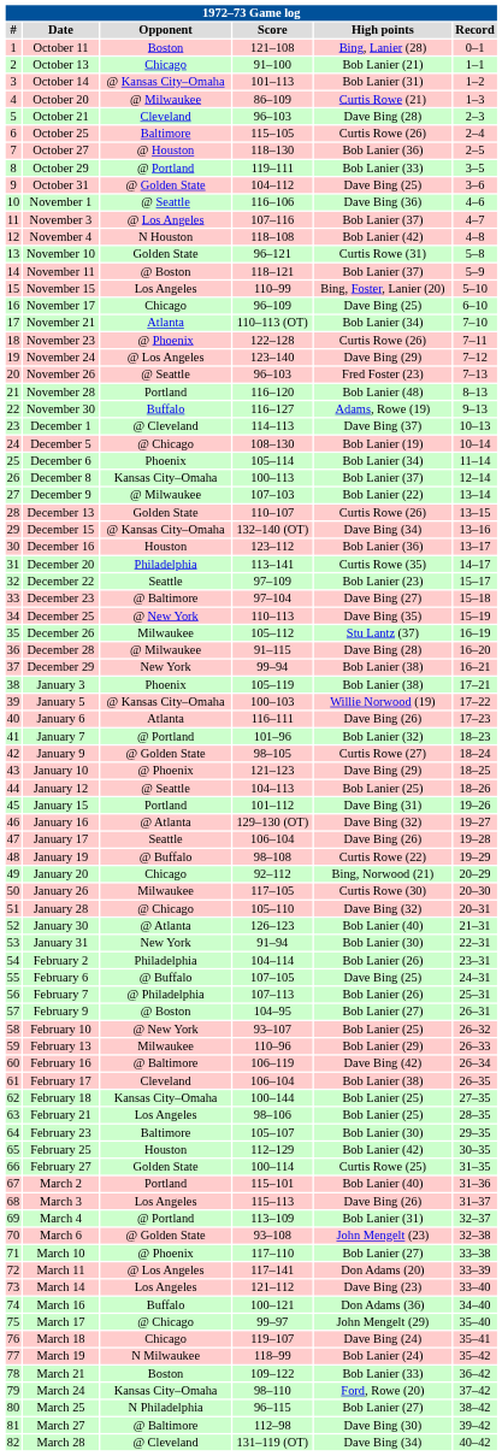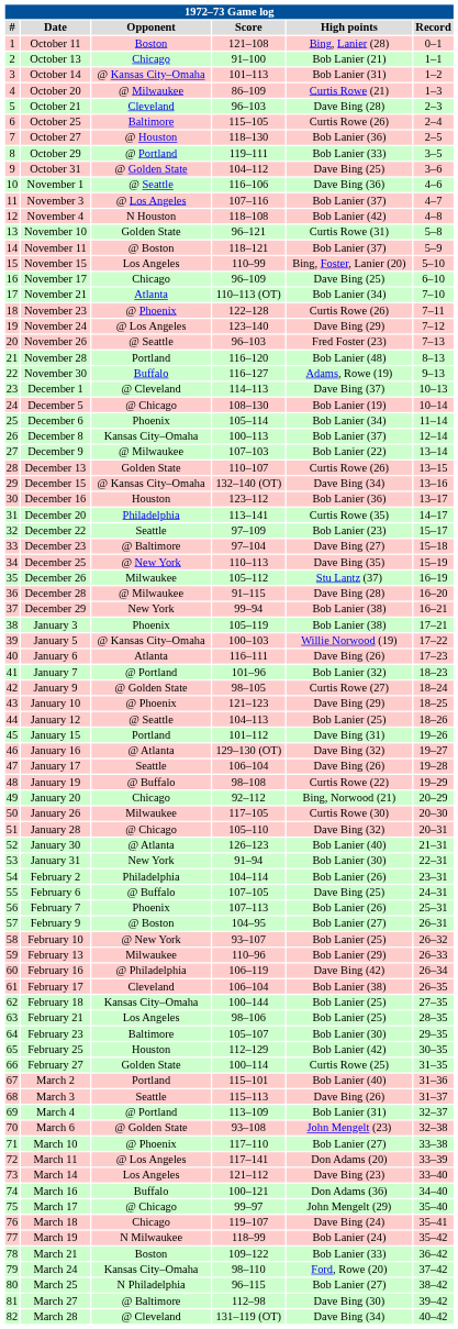 <table class="toccolours collapsible" width=50% style="clear:both; margin:1.5em auto; text-align:center">
 <tr>
 <th colspan=11 style="background:#00519a; color:white;">1972–73 Game log</th>
 </tr>
 <tr align="center" bgcolor="#dddddd">
 <td><strong>#</strong></td>
 <td><strong>Date</strong></td>
 <td><strong>Opponent</strong></td>
 <td><strong>Score</strong></td>
 <td><strong>High points</strong></td>
 <td><strong>Record</strong></td>
 </tr>
 <tr align="center" bgcolor="ffcccc">
 <td>1</td>
 <td>October 11</td>
 <td><a href='#'>Boston</a></td>
 <td>121–108</td>
 <td><a href='#'>Bing</a>, <a href='#'>Lanier</a> (28)</td>
 <td>0–1</td>
 </tr>
 <tr align="center" bgcolor="ccffcc">
 <td>2</td>
 <td>October 13</td>
 <td><a href='#'>Chicago</a></td>
 <td>91–100</td>
 <td>Bob Lanier (21)</td>
 <td>1–1</td>
 </tr>
 <tr align="center" bgcolor="ffcccc">
 <td>3</td>
 <td>October 14</td>
 <td>@ <a href='#'>Kansas City–Omaha</a></td>
 <td>101–113</td>
 <td>Bob Lanier (31)</td>
 <td>1–2</td>
 </tr>
 <tr align="center" bgcolor="ffcccc">
 <td>4</td>
 <td>October 20</td>
 <td>@ <a href='#'>Milwaukee</a></td>
 <td>86–109</td>
 <td><a href='#'>Curtis Rowe</a> (21)</td>
 <td>1–3</td>
 </tr>
 <tr align="center" bgcolor="ccffcc">
 <td>5</td>
 <td>October 21</td>
 <td><a href='#'>Cleveland</a></td>
 <td>96–103</td>
 <td>Dave Bing (28)</td>
 <td>2–3</td>
 </tr>
 <tr align="center" bgcolor="ffcccc">
 <td>6</td>
 <td>October 25</td>
 <td><a href='#'>Baltimore</a></td>
 <td>115–105</td>
 <td>Curtis Rowe (26)</td>
 <td>2–4</td>
 </tr>
 <tr align="center" bgcolor="ffcccc">
 <td>7</td>
 <td>October 27</td>
 <td>@ <a href='#'>Houston</a></td>
 <td>118–130</td>
 <td>Bob Lanier (36)</td>
 <td>2–5</td>
 </tr>
 <tr align="center" bgcolor="ccffcc">
 <td>8</td>
 <td>October 29</td>
 <td>@ <a href='#'>Portland</a></td>
 <td>119–111</td>
 <td>Bob Lanier (33)</td>
 <td>3–5</td>
 </tr>
 <tr align="center" bgcolor="ffcccc">
 <td>9</td>
 <td>October 31</td>
 <td>@ <a href='#'>Golden State</a></td>
 <td>104–112</td>
 <td>Dave Bing (25)</td>
 <td>3–6</td>
 </tr>
 <tr align="center" bgcolor="ccffcc">
 <td>10</td>
 <td>November 1</td>
 <td>@ <a href='#'>Seattle</a></td>
 <td>116–106</td>
 <td>Dave Bing (36)</td>
 <td>4–6</td>
 </tr>
 <tr align="center" bgcolor="ffcccc">
 <td>11</td>
 <td>November 3</td>
 <td>@ <a href='#'>Los Angeles</a></td>
 <td>107–116</td>
 <td>Bob Lanier (37)</td>
 <td>4–7</td>
 </tr>
 <tr align="center" bgcolor="ffcccc">
 <td>12</td>
 <td>November 4</td>
 <td>N Houston</td>
 <td>118–108</td>
 <td>Bob Lanier (42)</td>
 <td>4–8</td>
 </tr>
 <tr align="center" bgcolor="ccffcc">
 <td>13</td>
 <td>November 10</td>
 <td>Golden State</td>
 <td>96–121</td>
 <td>Curtis Rowe (31)</td>
 <td>5–8</td>
 </tr>
 <tr align="center" bgcolor="ffcccc">
 <td>14</td>
 <td>November 11</td>
 <td>@ Boston</td>
 <td>118–121</td>
 <td>Bob Lanier (37)</td>
 <td>5–9</td>
 </tr>
 <tr align="center" bgcolor="ffcccc">
 <td>15</td>
 <td>November 15</td>
 <td>Los Angeles</td>
 <td>110–99</td>
 <td>Bing, <a href='#'>Foster</a>, Lanier (20)</td>
 <td>5–10</td>
 </tr>
 <tr align="center" bgcolor="ccffcc">
 <td>16</td>
 <td>November 17</td>
 <td>Chicago</td>
 <td>96–109</td>
 <td>Dave Bing (25)</td>
 <td>6–10</td>
 </tr>
 <tr align="center" bgcolor="ccffcc">
 <td>17</td>
 <td>November 21</td>
 <td><a href='#'>Atlanta</a></td>
 <td>110–113 (OT)</td>
 <td>Bob Lanier (34)</td>
 <td>7–10</td>
 </tr>
 <tr align="center" bgcolor="ffcccc">
 <td>18</td>
 <td>November 23</td>
 <td>@ <a href='#'>Phoenix</a></td>
 <td>122–128</td>
 <td>Curtis Rowe (26)</td>
 <td>7–11</td>
 </tr>
 <tr align="center" bgcolor="ffcccc">
 <td>19</td>
 <td>November 24</td>
 <td>@ Los Angeles</td>
 <td>123–140</td>
 <td>Dave Bing (29)</td>
 <td>7–12</td>
 </tr>
 <tr align="center" bgcolor="ffcccc">
 <td>20</td>
 <td>November 26</td>
 <td>@ Seattle</td>
 <td>96–103</td>
 <td>Fred Foster (23)</td>
 <td>7–13</td>
 </tr>
 <tr align="center" bgcolor="ccffcc">
 <td>21</td>
 <td>November 28</td>
 <td>Portland</td>
 <td>116–120</td>
 <td>Bob Lanier (48)</td>
 <td>8–13</td>
 </tr>
 <tr align="center" bgcolor="ccffcc">
 <td>22</td>
 <td>November 30</td>
 <td><a href='#'>Buffalo</a></td>
 <td>116–127</td>
 <td><a href='#'>Adams</a>, Rowe (19)</td>
 <td>9–13</td>
 </tr>
 <tr align="center" bgcolor="ccffcc">
 <td>23</td>
 <td>December 1</td>
 <td>@ Cleveland</td>
 <td>114–113</td>
 <td>Dave Bing (37)</td>
 <td>10–13</td>
 </tr>
 <tr align="center" bgcolor="ffcccc">
 <td>24</td>
 <td>December 5</td>
 <td>@ Chicago</td>
 <td>108–130</td>
 <td>Bob Lanier (19)</td>
 <td>10–14</td>
 </tr>
 <tr align="center" bgcolor="ccffcc">
 <td>25</td>
 <td>December 6</td>
 <td>Phoenix</td>
 <td>105–114</td>
 <td>Bob Lanier (34)</td>
 <td>11–14</td>
 </tr>
 <tr align="center" bgcolor="ccffcc">
 <td>26</td>
 <td>December 8</td>
 <td>Kansas City–Omaha</td>
 <td>100–113</td>
 <td>Bob Lanier (37)</td>
 <td>12–14</td>
 </tr>
 <tr align="center" bgcolor="ccffcc">
 <td>27</td>
 <td>December 9</td>
 <td>@ Milwaukee</td>
 <td>107–103</td>
 <td>Bob Lanier (22)</td>
 <td>13–14</td>
 </tr>
 <tr align="center" bgcolor="ffcccc">
 <td>28</td>
 <td>December 13</td>
 <td>Golden State</td>
 <td>110–107</td>
 <td>Curtis Rowe (26)</td>
 <td>13–15</td>
 </tr>
 <tr align="center" bgcolor="ffcccc">
 <td>29</td>
 <td>December 15</td>
 <td>@ Kansas City–Omaha</td>
 <td>132–140 (OT)</td>
 <td>Dave Bing (34)</td>
 <td>13–16</td>
 </tr>
 <tr align="center" bgcolor="ffcccc">
 <td>30</td>
 <td>December 16</td>
 <td>Houston</td>
 <td>123–112</td>
 <td>Bob Lanier (36)</td>
 <td>13–17</td>
 </tr>
 <tr align="center" bgcolor="ccffcc">
 <td>31</td>
 <td>December 20</td>
 <td><a href='#'>Philadelphia</a></td>
 <td>113–141</td>
 <td>Curtis Rowe (35)</td>
 <td>14–17</td>
 </tr>
 <tr align="center" bgcolor="ccffcc">
 <td>32</td>
 <td>December 22</td>
 <td>Seattle</td>
 <td>97–109</td>
 <td>Bob Lanier (23)</td>
 <td>15–17</td>
 </tr>
 <tr align="center" bgcolor="ffcccc">
 <td>33</td>
 <td>December 23</td>
 <td>@ Baltimore</td>
 <td>97–104</td>
 <td>Dave Bing (27)</td>
 <td>15–18</td>
 </tr>
 <tr align="center" bgcolor="ffcccc">
 <td>34</td>
 <td>December 25</td>
 <td>@ <a href='#'>New York</a></td>
 <td>110–113</td>
 <td>Dave Bing (35)</td>
 <td>15–19</td>
 </tr>
 <tr align="center" bgcolor="ccffcc">
 <td>35</td>
 <td>December 26</td>
 <td>Milwaukee</td>
 <td>105–112</td>
 <td><a href='#'>Stu Lantz</a> (37)</td>
 <td>16–19</td>
 </tr>
 <tr align="center" bgcolor="ffcccc">
 <td>36</td>
 <td>December 28</td>
 <td>@ Milwaukee</td>
 <td>91–115</td>
 <td>Dave Bing (28)</td>
 <td>16–20</td>
 </tr>
 <tr align="center" bgcolor="ffcccc">
 <td>37</td>
 <td>December 29</td>
 <td>New York</td>
 <td>99–94</td>
 <td>Bob Lanier (38)</td>
 <td>16–21</td>
 </tr>
 <tr align="center" bgcolor="ccffcc">
 <td>38</td>
 <td>January 3</td>
 <td>Phoenix</td>
 <td>105–119</td>
 <td>Bob Lanier (38)</td>
 <td>17–21</td>
 </tr>
 <tr align="center" bgcolor="ffcccc">
 <td>39</td>
 <td>January 5</td>
 <td>@ Kansas City–Omaha</td>
 <td>100–103</td>
 <td><a href='#'>Willie Norwood</a> (19)</td>
 <td>17–22</td>
 </tr>
 <tr align="center" bgcolor="ffcccc">
 <td>40</td>
 <td>January 6</td>
 <td>Atlanta</td>
 <td>116–111</td>
 <td>Dave Bing (26)</td>
 <td>17–23</td>
 </tr>
 <tr align="center" bgcolor="ccffcc">
 <td>41</td>
 <td>January 7</td>
 <td>@ Portland</td>
 <td>101–96</td>
 <td>Bob Lanier (32)</td>
 <td>18–23</td>
 </tr>
 <tr align="center" bgcolor="ffcccc">
 <td>42</td>
 <td>January 9</td>
 <td>@ Golden State</td>
 <td>98–105</td>
 <td>Curtis Rowe (27)</td>
 <td>18–24</td>
 </tr>
 <tr align="center" bgcolor="ffcccc">
 <td>43</td>
 <td>January 10</td>
 <td>@ Phoenix</td>
 <td>121–123</td>
 <td>Dave Bing (29)</td>
 <td>18–25</td>
 </tr>
 <tr align="center" bgcolor="ffcccc">
 <td>44</td>
 <td>January 12</td>
 <td>@ Seattle</td>
 <td>104–113</td>
 <td>Bob Lanier (25)</td>
 <td>18–26</td>
 </tr>
 <tr align="center" bgcolor="ccffcc">
 <td>45</td>
 <td>January 15</td>
 <td>Portland</td>
 <td>101–112</td>
 <td>Dave Bing (31)</td>
 <td>19–26</td>
 </tr>
 <tr align="center" bgcolor="ffcccc">
 <td>46</td>
 <td>January 16</td>
 <td>@ Atlanta</td>
 <td>129–130 (OT)</td>
 <td>Dave Bing (32)</td>
 <td>19–27</td>
 </tr>
 <tr align="center" bgcolor="ffcccc">
 <td>47</td>
 <td>January 17</td>
 <td>Seattle</td>
 <td>106–104</td>
 <td>Dave Bing (26)</td>
 <td>19–28</td>
 </tr>
 <tr align="center" bgcolor="ffcccc">
 <td>48</td>
 <td>January 19</td>
 <td>@ Buffalo</td>
 <td>98–108</td>
 <td>Curtis Rowe (22)</td>
 <td>19–29</td>
 </tr>
 <tr align="center" bgcolor="ccffcc">
 <td>49</td>
 <td>January 20</td>
 <td>Chicago</td>
 <td>92–112</td>
 <td>Bing, Norwood (21)</td>
 <td>20–29</td>
 </tr>
 <tr align="center" bgcolor="ffcccc">
 <td>50</td>
 <td>January 26</td>
 <td>Milwaukee</td>
 <td>117–105</td>
 <td>Curtis Rowe (30)</td>
 <td>20–30</td>
 </tr>
 <tr align="center" bgcolor="ffcccc">
 <td>51</td>
 <td>January 28</td>
 <td>@ Chicago</td>
 <td>105–110</td>
 <td>Dave Bing (32)</td>
 <td>20–31</td>
 </tr>
 <tr align="center" bgcolor="ccffcc">
 <td>52</td>
 <td>January 30</td>
 <td>@ Atlanta</td>
 <td>126–123</td>
 <td>Bob Lanier (40)</td>
 <td>21–31</td>
 </tr>
 <tr align="center" bgcolor="ccffcc">
 <td>53</td>
 <td>January 31</td>
 <td>New York</td>
 <td>91–94</td>
 <td>Bob Lanier (30)</td>
 <td>22–31</td>
 </tr>
 <tr align="center" bgcolor="ccffcc">
 <td>54</td>
 <td>February 2</td>
 <td>Philadelphia</td>
 <td>104–114</td>
 <td>Bob Lanier (26)</td>
 <td>23–31</td>
 </tr>
 <tr align="center" bgcolor="ccffcc">
 <td>55</td>
 <td>February 6</td>
 <td>@ Buffalo</td>
 <td>107–105</td>
 <td>Dave Bing (25)</td>
 <td>24–31</td>
 </tr>
 <tr align="center" bgcolor="ccffcc">
 <td>56</td>
 <td>February 7</td>
-<td>@ Philadelphia</td>
+<td>Phoenix</td>
 <td>107–113</td>
 <td>Bob Lanier (26)</td>
 <td>25–31</td>
 </tr>
 <tr align="center" bgcolor="ccffcc">
 <td>57</td>
 <td>February 9</td>
 <td>@ Boston</td>
 <td>104–95</td>
 <td>Bob Lanier (27)</td>
 <td>26–31</td>
 </tr>
 <tr align="center" bgcolor="ffcccc">
 <td>58</td>
 <td>February 10</td>
 <td>@ New York</td>
 <td>93–107</td>
 <td>Bob Lanier (25)</td>
 <td>26–32</td>
 </tr>
 <tr align="center" bgcolor="ffcccc">
 <td>59</td>
 <td>February 13</td>
 <td>Milwaukee</td>
 <td>110–96</td>
 <td>Bob Lanier (29)</td>
 <td>26–33</td>
 </tr>
 <tr align="center" bgcolor="ffcccc">
 <td>60</td>
 <td>February 16</td>
-<td>@ Baltimore</td>
+<td>@ Philadelphia</td>
 <td>106–119</td>
 <td>Dave Bing (42)</td>
 <td>26–34</td>
 </tr>
 <tr align="center" bgcolor="ffcccc">
 <td>61</td>
 <td>February 17</td>
 <td>Cleveland</td>
 <td>106–104</td>
 <td>Bob Lanier (38)</td>
 <td>26–35</td>
 </tr>
 <tr align="center" bgcolor="ccffcc">
 <td>62</td>
 <td>February 18</td>
 <td>Kansas City–Omaha</td>
 <td>100–144</td>
 <td>Bob Lanier (25)</td>
 <td>27–35</td>
 </tr>
 <tr align="center" bgcolor="ccffcc">
 <td>63</td>
 <td>February 21</td>
 <td>Los Angeles</td>
 <td>98–106</td>
 <td>Bob Lanier (25)</td>
 <td>28–35</td>
 </tr>
 <tr align="center" bgcolor="ccffcc">
 <td>64</td>
 <td>February 23</td>
 <td>Baltimore</td>
 <td>105–107</td>
 <td>Bob Lanier (30)</td>
 <td>29–35</td>
 </tr>
 <tr align="center" bgcolor="ccffcc">
 <td>65</td>
 <td>February 25</td>
 <td>Houston</td>
 <td>112–129</td>
 <td>Bob Lanier (42)</td>
 <td>30–35</td>
 </tr>
 <tr align="center" bgcolor="ccffcc">
 <td>66</td>
 <td>February 27</td>
 <td>Golden State</td>
 <td>100–114</td>
 <td>Curtis Rowe (25)</td>
 <td>31–35</td>
 </tr>
 <tr align="center" bgcolor="ffcccc">
 <td>67</td>
 <td>March 2</td>
 <td>Portland</td>
 <td>115–101</td>
 <td>Bob Lanier (40)</td>
 <td>31–36</td>
 </tr>
 <tr align="center" bgcolor="ffcccc">
 <td>68</td>
 <td>March 3</td>
-<td>Los Angeles</td>
+<td>Seattle</td>
 <td>115–113</td>
 <td>Dave Bing (26)</td>
 <td>31–37</td>
 </tr>
 <tr align="center" bgcolor="ccffcc">
 <td>69</td>
 <td>March 4</td>
 <td>@ Portland</td>
 <td>113–109</td>
 <td>Bob Lanier (31)</td>
 <td>32–37</td>
 </tr>
 <tr align="center" bgcolor="ffcccc">
 <td>70</td>
 <td>March 6</td>
 <td>@ Golden State</td>
 <td>93–108</td>
 <td><a href='#'>John Mengelt</a> (23)</td>
 <td>32–38</td>
 </tr>
 <tr align="center" bgcolor="ccffcc">
 <td>71</td>
 <td>March 10</td>
 <td>@ Phoenix</td>
 <td>117–110</td>
 <td>Bob Lanier (27)</td>
 <td>33–38</td>
 </tr>
 <tr align="center" bgcolor="ffcccc">
 <td>72</td>
 <td>March 11</td>
 <td>@ Los Angeles</td>
 <td>117–141</td>
 <td>Don Adams (20)</td>
 <td>33–39</td>
 </tr>
 <tr align="center" bgcolor="ffcccc">
 <td>73</td>
 <td>March 14</td>
 <td>Los Angeles</td>
 <td>121–112</td>
 <td>Dave Bing (23)</td>
 <td>33–40</td>
 </tr>
 <tr align="center" bgcolor="ccffcc">
 <td>74</td>
 <td>March 16</td>
 <td>Buffalo</td>
 <td>100–121</td>
 <td>Don Adams (36)</td>
 <td>34–40</td>
 </tr>
 <tr align="center" bgcolor="ccffcc">
 <td>75</td>
 <td>March 17</td>
 <td>@ Chicago</td>
 <td>99–97</td>
 <td>John Mengelt (29)</td>
 <td>35–40</td>
 </tr>
 <tr align="center" bgcolor="ffcccc">
 <td>76</td>
 <td>March 18</td>
 <td>Chicago</td>
 <td>119–107</td>
 <td>Dave Bing (24)</td>
 <td>35–41</td>
 </tr>
 <tr align="center" bgcolor="ffcccc">
 <td>77</td>
 <td>March 19</td>
 <td>N Milwaukee</td>
 <td>118–99</td>
 <td>Bob Lanier (24)</td>
 <td>35–42</td>
 </tr>
 <tr align="center" bgcolor="ccffcc">
 <td>78</td>
 <td>March 21</td>
 <td>Boston</td>
 <td>109–122</td>
 <td>Bob Lanier (33)</td>
 <td>36–42</td>
 </tr>
 <tr align="center" bgcolor="ccffcc">
 <td>79</td>
 <td>March 24</td>
 <td>Kansas City–Omaha</td>
 <td>98–110</td>
 <td><a href='#'>Ford</a>, Rowe (20)</td>
 <td>37–42</td>
 </tr>
 <tr align="center" bgcolor="ccffcc">
 <td>80</td>
 <td>March 25</td>
 <td>N Philadelphia</td>
 <td>96–115</td>
 <td>Bob Lanier (27)</td>
 <td>38–42</td>
 </tr>
 <tr align="center" bgcolor="ccffcc">
 <td>81</td>
 <td>March 27</td>
 <td>@ Baltimore</td>
 <td>112–98</td>
 <td>Dave Bing (30)</td>
 <td>39–42</td>
 </tr>
 <tr align="center" bgcolor="ccffcc">
 <td>82</td>
 <td>March 28</td>
 <td>@ Cleveland</td>
 <td>131–119 (OT)</td>
 <td>Dave Bing (34)</td>
 <td>40–42</td>
 </tr>
 </table>
